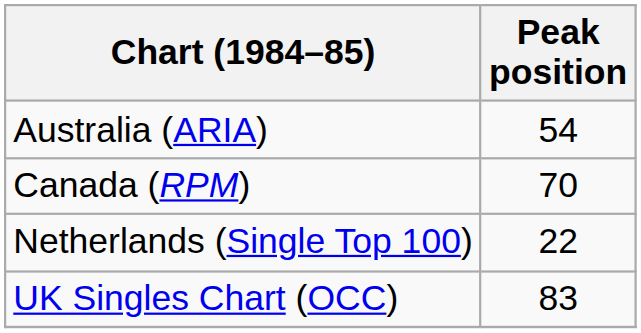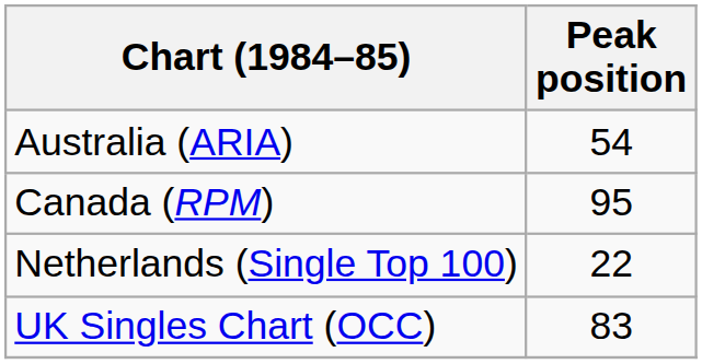 <table class="wikitable sortable plainrowheaders" style="text-align:center">
 <tr>
 <th>Chart (1984–85)</th>
 <th>Peak<br>position</th>
 </tr>
 <tr>
 <td align="left">Australia (<a href='#'>ARIA</a>)</td>
 <td align="center">54</td>
 </tr>
 <tr>
 <td align="left">Canada (<em><a href='#'>RPM</a></em>)</td>
-<td align="center">70</td>
+<td align="center">95</td>
 </tr>
 <tr>
 <td align="left">Netherlands (<a href='#'>Single Top 100</a>)</td>
 <td align="center">22</td>
 </tr>
 <tr>
 <td align="left"><a href='#'>UK Singles Chart</a> (<a href='#'>OCC</a>)</td>
 <td align="center">83</td>
 </tr>
 <tr>
 </tr>
 </table>
